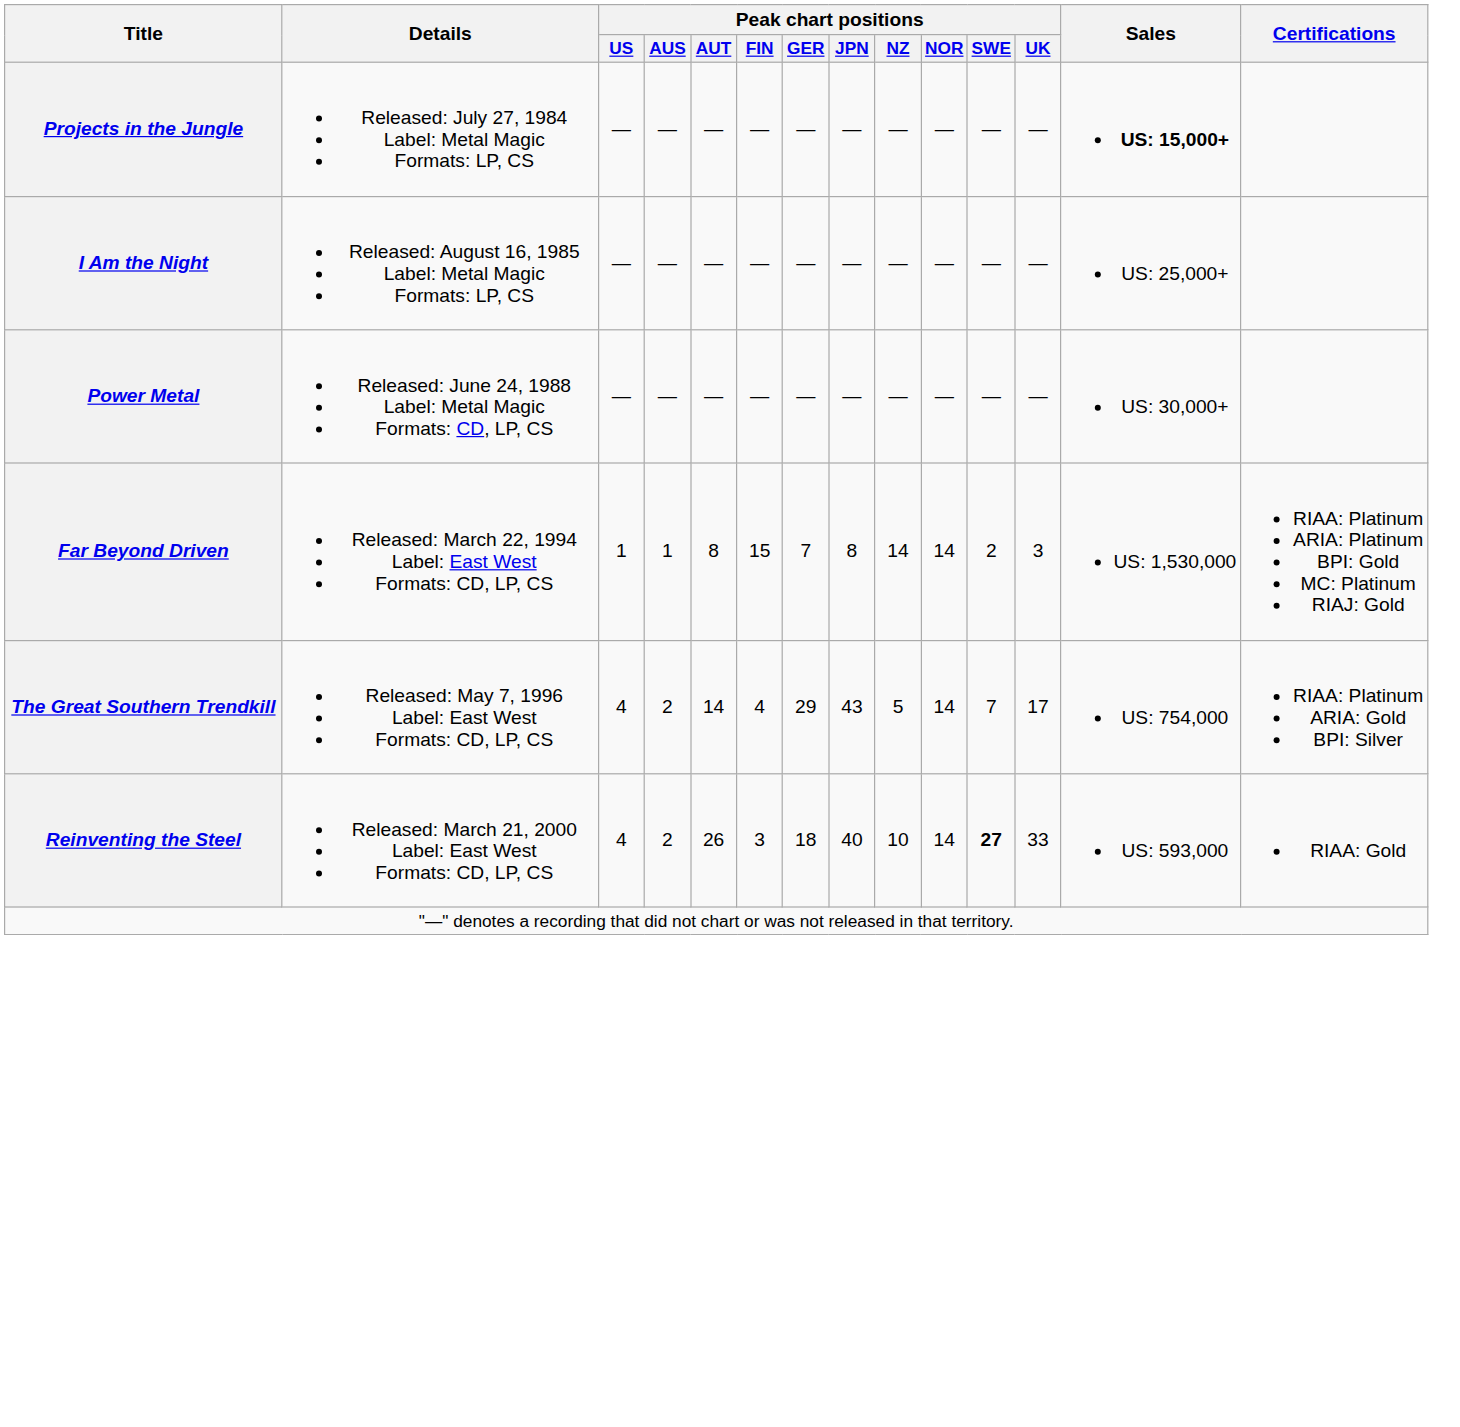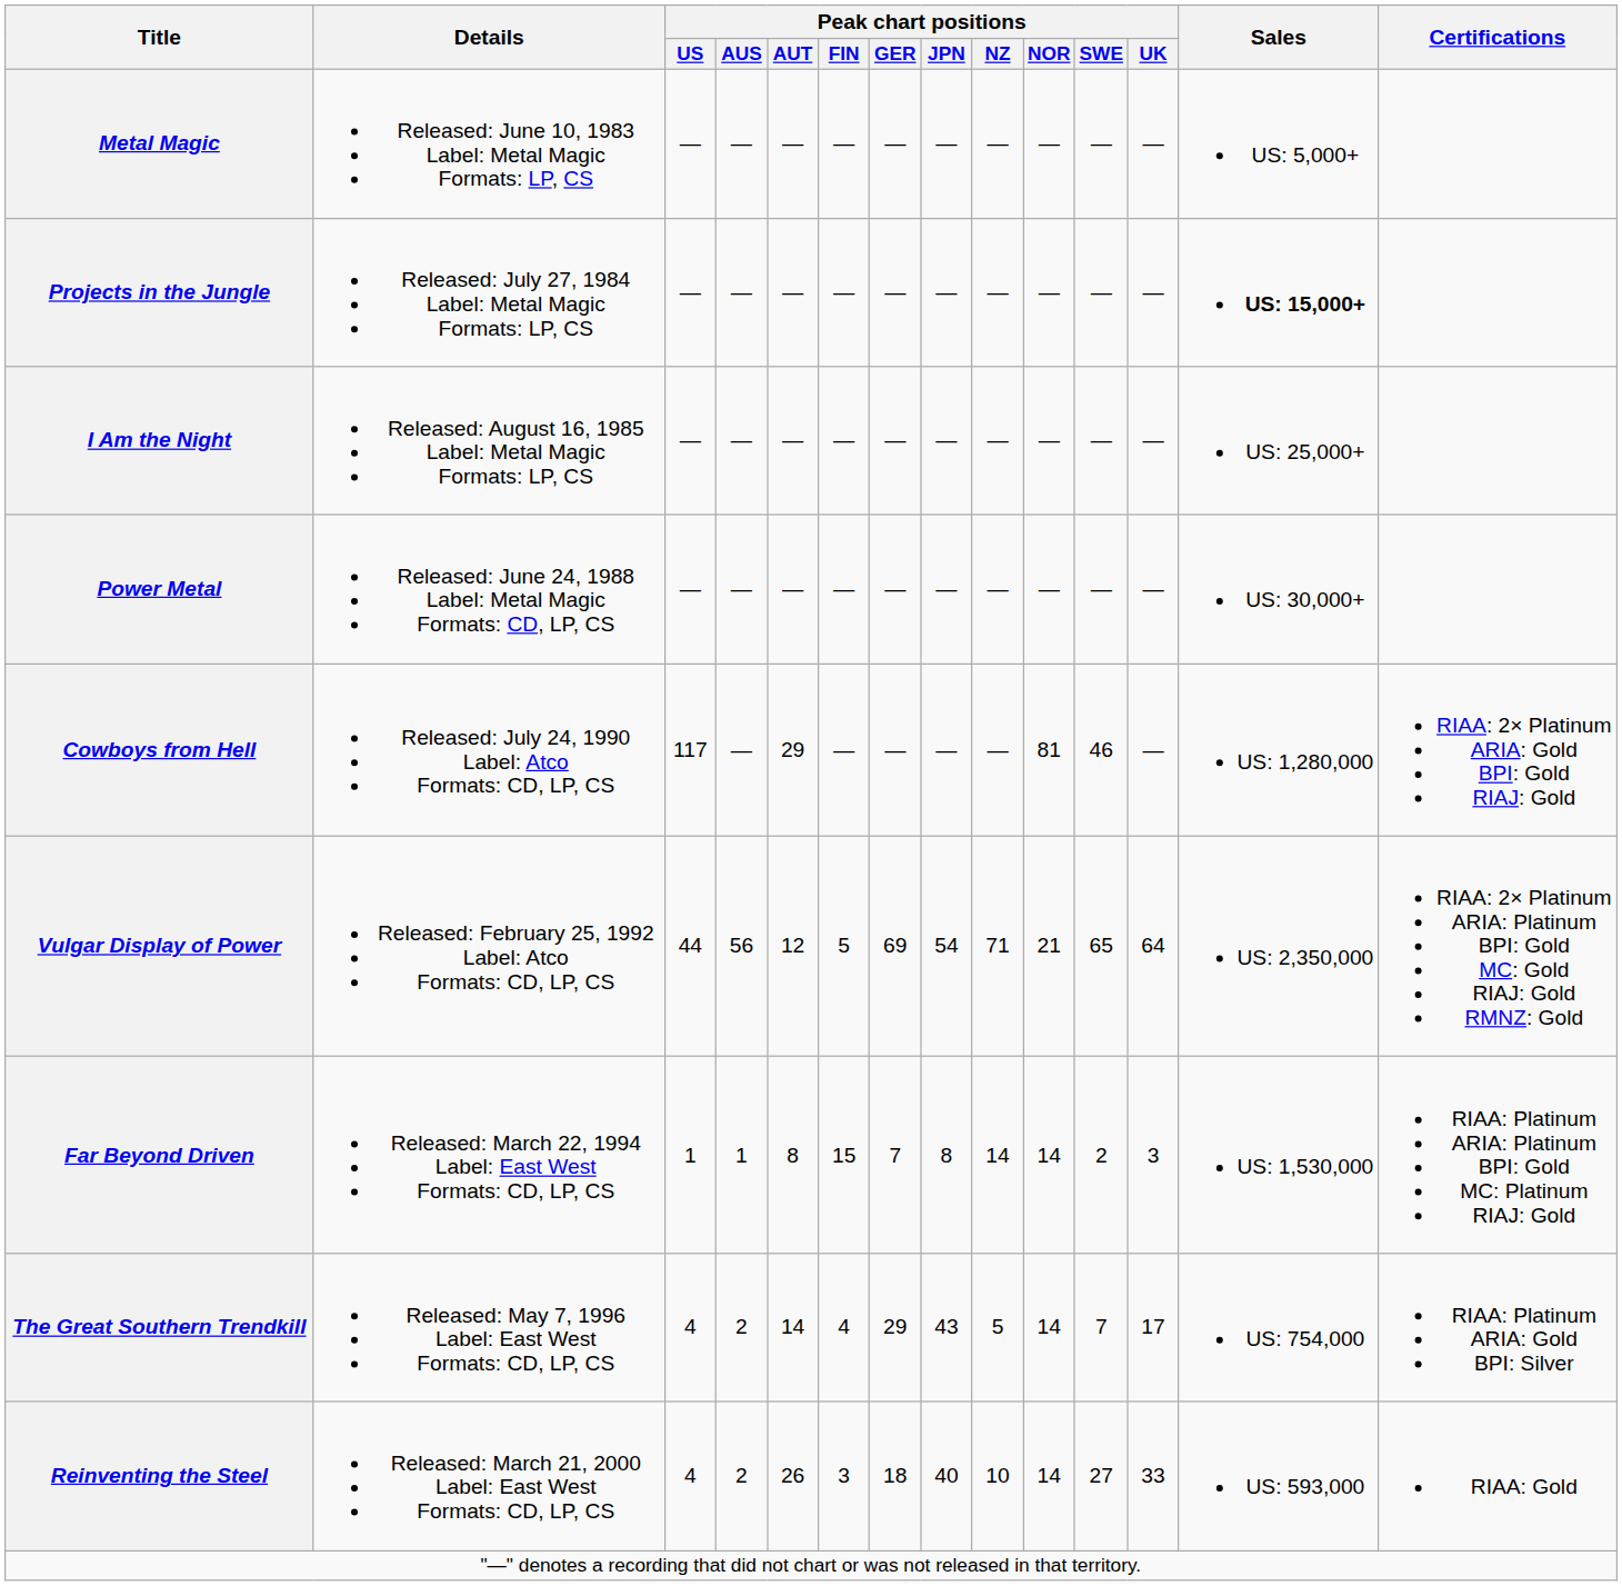 <table class="wikitable plainrowheaders" style="text-align:center;">
 <tr>
 <th scope="col" rowspan="2" style="width:14em;">Title</th>
 <th scope="col" rowspan="2" style="width:16em;">Details</th>
 <th scope="col" colspan="10">Peak chart positions</th>
 <th rowspan="2">Sales</th>
 <th rowspan="2" scope="col"><a href='#'>Certifications</a></th>
 </tr>
 <tr>
 <th scope="col" style="width:2.2em;font-size:90%;"><a href='#'>US</a><br></th>
 <th scope="col" style="width:2.2em;font-size:90%;"><a href='#'>AUS</a><br></th>
 <th scope="col" style="width:2.2em;font-size:90%;"><a href='#'>AUT</a><br></th>
 <th scope="col" style="width:2.2em;font-size:90%;"><a href='#'>FIN</a><br></th>
 <th scope="col" style="width:2.2em;font-size:90%;"><a href='#'>GER</a><br></th>
 <th scope="col" style="width:2.2em;font-size:90%;"><a href='#'>JPN</a><br></th>
 <th scope="col" style="width:2.2em;font-size:90%;"><a href='#'>NZ</a><br></th>
 <th scope="col" style="width:2.2em;font-size:90%;"><a href='#'>NOR</a><br></th>
 <th scope="col" style="width:2.2em;font-size:90%;"><a href='#'>SWE</a><br></th>
 <th scope="col" style="width:2.2em;font-size:90%;"><a href='#'>UK</a><br></th>
+</tr>
+<tr>
+<th scope="row"><em><a href='#'>Metal Magic</a></em></th>
+<td><br><ul><li>Released: June 10, 1983</li><li>Label: Metal Magic</li><li>Formats: <a href='#'>LP</a>, <a href='#'>CS</a></li></ul></td>
+<td>—</td>
+<td>—</td>
+<td>—</td>
+<td>—</td>
+<td>—</td>
+<td>—</td>
+<td>—</td>
+<td>—</td>
+<td>—</td>
+<td>—</td>
+<td><br><ul><li>US: 5,000+</li></ul></td>
+<td></td>
 </tr>
 <tr>
 <th scope="row"><em><a href='#'>Projects in the Jungle</a></em></th>
 <td><br><ul><li>Released: July 27, 1984</li><li>Label: Metal Magic</li><li>Formats: LP, CS</li></ul></td>
 <td>—</td>
 <td>—</td>
 <td>—</td>
 <td>—</td>
 <td>—</td>
 <td>—</td>
 <td>—</td>
 <td>—</td>
 <td>—</td>
 <td>—</td>
 <td><strong><br><ul><li>US: 15,000+</li></ul></strong></td>
 <td></td>
 </tr>
 <tr>
 <th scope="row"><em><a href='#'>I Am the Night</a></em></th>
 <td><br><ul><li>Released: August 16, 1985</li><li>Label: Metal Magic</li><li>Formats: LP, CS</li></ul></td>
 <td>—</td>
 <td>—</td>
 <td>—</td>
 <td>—</td>
 <td>—</td>
 <td>—</td>
 <td>—</td>
 <td>—</td>
 <td>—</td>
 <td>—</td>
 <td><br><ul><li>US: 25,000+</li></ul></td>
 <td></td>
 </tr>
 <tr>
 <th scope="row"><em><a href='#'>Power Metal</a></em></th>
 <td><br><ul><li>Released: June 24, 1988</li><li>Label: Metal Magic</li><li>Formats: <a href='#'>CD</a>, LP, CS</li></ul></td>
 <td>—</td>
 <td>—</td>
 <td>—</td>
 <td>—</td>
 <td>—</td>
 <td>—</td>
 <td>—</td>
 <td>—</td>
 <td>—</td>
 <td>—</td>
 <td><br><ul><li>US: 30,000+</li></ul></td>
 <td></td>
 </tr>
 <tr>
+<th scope="row"><em><a href='#'>Cowboys from Hell</a></em></th>
+<td><br><ul><li>Released: July 24, 1990</li><li>Label: <a href='#'>Atco</a></li><li>Formats: CD, LP, CS</li></ul></td>
+<td>117<br></td>
+<td>—</td>
+<td>29<br></td>
+<td>—</td>
+<td>—</td>
+<td>—</td>
+<td>—</td>
+<td>81<br></td>
+<td>46</td>
+<td>—</td>
+<td><br><ul><li>US: 1,280,000</li></ul></td>
+<td><br><ul><li><a href='#'>RIAA</a>: 2× Platinum</li><li><a href='#'>ARIA</a>: Gold</li><li><a href='#'>BPI</a>: Gold</li><li><a href='#'>RIAJ</a>: Gold</li></ul></td>
+</tr>
+<tr>
+<th scope="row"><em><a href='#'>Vulgar Display of Power</a></em></th>
+<td><br><ul><li>Released: February 25, 1992</li><li>Label: Atco</li><li>Formats: CD, LP, CS</li></ul></td>
+<td>44</td>
+<td>56</td>
+<td>12<br></td>
+<td>5<br></td>
+<td>69</td>
+<td>54</td>
+<td>71<br></td>
+<td>21<br></td>
+<td>65<br></td>
+<td>64</td>
+<td><br><ul><li>US: 2,350,000</li></ul></td>
+<td><br><ul><li>RIAA: 2× Platinum</li><li>ARIA: Platinum</li><li>BPI: Gold</li><li><a href='#'>MC</a>: Gold</li><li>RIAJ: Gold</li><li><a href='#'>RMNZ</a>: Gold</li></ul></td>
+</tr>
+<tr>
 <th scope="row"><em><a href='#'>Far Beyond Driven</a></em></th>
 <td><br><ul><li>Released: March 22, 1994</li><li>Label: <a href='#'>East West</a></li><li>Formats: CD, LP, CS</li></ul></td>
 <td>1</td>
 <td>1</td>
 <td>8</td>
 <td>15</td>
 <td>7</td>
 <td>8</td>
 <td>14</td>
 <td>14</td>
 <td>2</td>
 <td>3</td>
 <td><br><ul><li>US: 1,530,000</li></ul></td>
 <td><br><ul><li>RIAA: Platinum</li><li>ARIA: Platinum</li><li>BPI: Gold</li><li>MC: Platinum</li><li>RIAJ: Gold</li></ul></td>
 </tr>
 <tr>
 <th scope="row"><em><a href='#'>The Great Southern Trendkill</a></em></th>
 <td><br><ul><li>Released: May 7, 1996</li><li>Label: East West</li><li>Formats: CD, LP, CS</li></ul></td>
 <td>4</td>
 <td>2</td>
 <td>14</td>
 <td>4</td>
 <td>29</td>
 <td>43</td>
 <td>5</td>
 <td>14</td>
 <td>7</td>
 <td>17</td>
 <td><br><ul><li>US: 754,000</li></ul></td>
 <td><br><ul><li>RIAA: Platinum</li><li>ARIA: Gold</li><li>BPI: Silver</li></ul></td>
 </tr>
 <tr>
 <th scope="row"><em><a href='#'>Reinventing the Steel</a></em></th>
 <td><br><ul><li>Released: March 21, 2000</li><li>Label: East West</li><li>Formats: CD, LP, CS</li></ul></td>
 <td>4</td>
 <td>2</td>
 <td>26</td>
 <td>3</td>
 <td>18</td>
 <td>40</td>
 <td>10</td>
 <td>14</td>
-<td><strong>27</strong></td>
+<td>27</td>
 <td>33</td>
 <td><br><ul><li>US: 593,000</li></ul></td>
 <td><br><ul><li>RIAA: Gold</li></ul></td>
 </tr>
 <tr>
 <td colspan="14" style="font-size:90%">"—" denotes a recording that did not chart or was not released in that territory.</td>
 </tr>
 </table>
